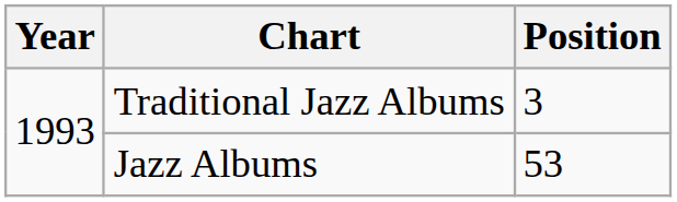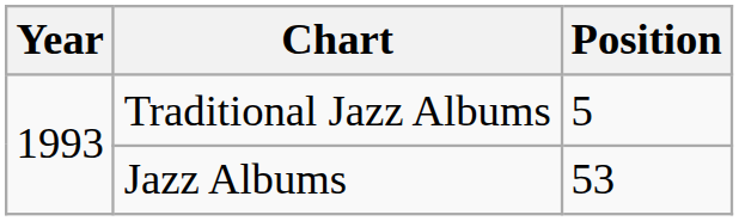 <table class="wikitable" border="1">
 <tr>
 <th>Year</th>
 <th>Chart</th>
 <th>Position</th>
 </tr>
 <tr>
 <td rowspan="2">1993</td>
 <td>Traditional Jazz Albums</td>
-<td>3</td>
+<td>5</td>
 </tr>
 <tr>
 <td>Jazz Albums</td>
 <td>53</td>
 </tr>
 </table>
